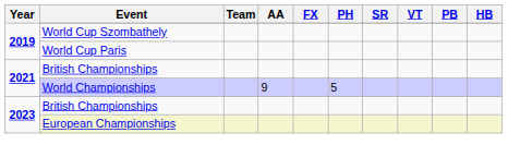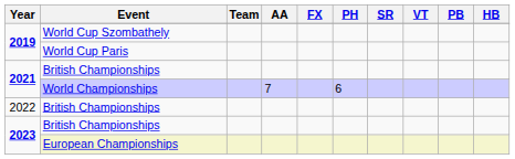 <table class="wikitable sortable" style="text-align:center; font-size:95%;">
 <tr>
 <th width=7% class=unsortable>Year</th>
 <th width=37% class=unsortable>Event</th>
 <th width=7% class=unsortable>Team</th>
 <th width=7% class=unsortable>AA</th>
 <th width=7% class=unsortable><a href='#'>FX</a></th>
 <th width=7% class=unsortable><a href='#'>PH</a></th>
 <th width=7% class=unsortable><a href='#'>SR</a></th>
 <th width=7% class=unsortable><a href='#'>VT</a></th>
 <th width=7% class=unsortable><a href='#'>PB</a></th>
 <th width=7% class=unsortable><a href='#'>HB</a></th>
 </tr>
 <tr>
 <td rowspan="3" align=center><strong><a href='#'>2019</a></strong></td>
 </tr>
 <tr>
 <td align=left><a href='#'>World Cup Szombathely</a></td>
 <td></td>
 <td></td>
 <td></td>
 <td></td>
 <td></td>
 <td></td>
 <td></td>
 <td></td>
 </tr>
 <tr>
 <td align=left><a href='#'>World Cup Paris</a></td>
 <td></td>
 <td></td>
 <td></td>
 <td></td>
 <td></td>
 <td></td>
 <td></td>
 <td></td>
 </tr>
 <tr>
 <td rowspan="2"><strong><a href='#'>2021</a></strong></td>
 <td align=left><a href='#'>British Championships</a></td>
 <td></td>
 <td></td>
 <td></td>
 <td></td>
 <td></td>
 <td></td>
 <td></td>
 <td></td>
 </tr>
 <tr bgcolor="#CCCCFF" align="left" | 2021 >
 <td><a href='#'>World Championships</a></td>
 <td></td>
-<td>9</td>
+<td>7</td>
 <td></td>
-<td>5</td>
+<td>6</td>
+<td></td>
+<td></td>
+<td></td>
+<td></td>
+</tr>
+<tr>
+<td>2022</td>
+<td align=left><a href='#'>British Championships</a></td>
+<td></td>
+<td></td>
+<td></td>
+<td></td>
 <td></td>
 <td></td>
 <td></td>
 <td></td>
 </tr>
 <tr>
 <td rowspan="2"><strong><a href='#'>2023</a></strong></td>
 <td align=left><a href='#'>British Championships</a></td>
 <td></td>
 <td></td>
 <td></td>
 <td></td>
 <td></td>
 <td></td>
 <td></td>
 <td></td>
 </tr>
 <tr bgcolor=#F5F6CE>
 <td align=left><a href='#'>European Championships</a></td>
 <td></td>
 <td></td>
 <td></td>
 <td></td>
 <td></td>
 <td></td>
 <td></td>
 <td></td>
 </tr>
 </table>
